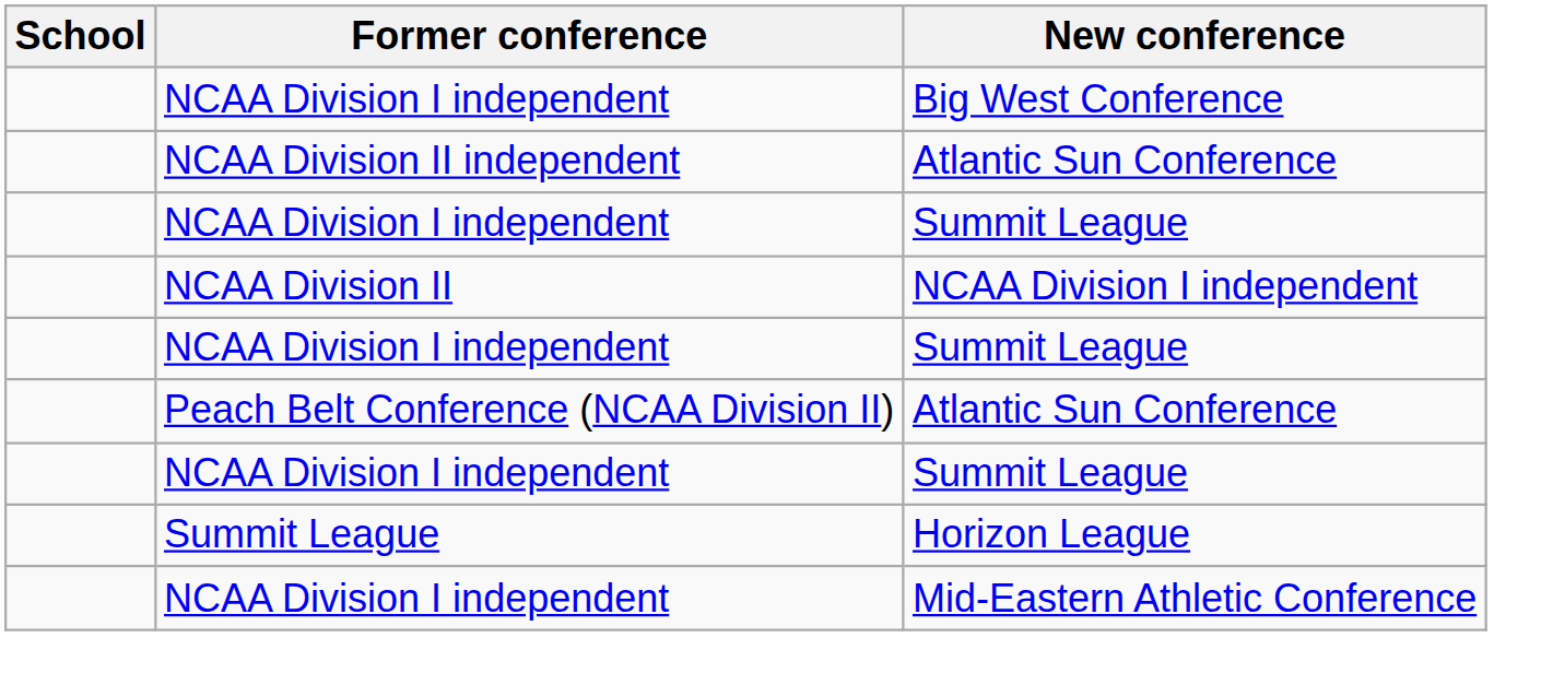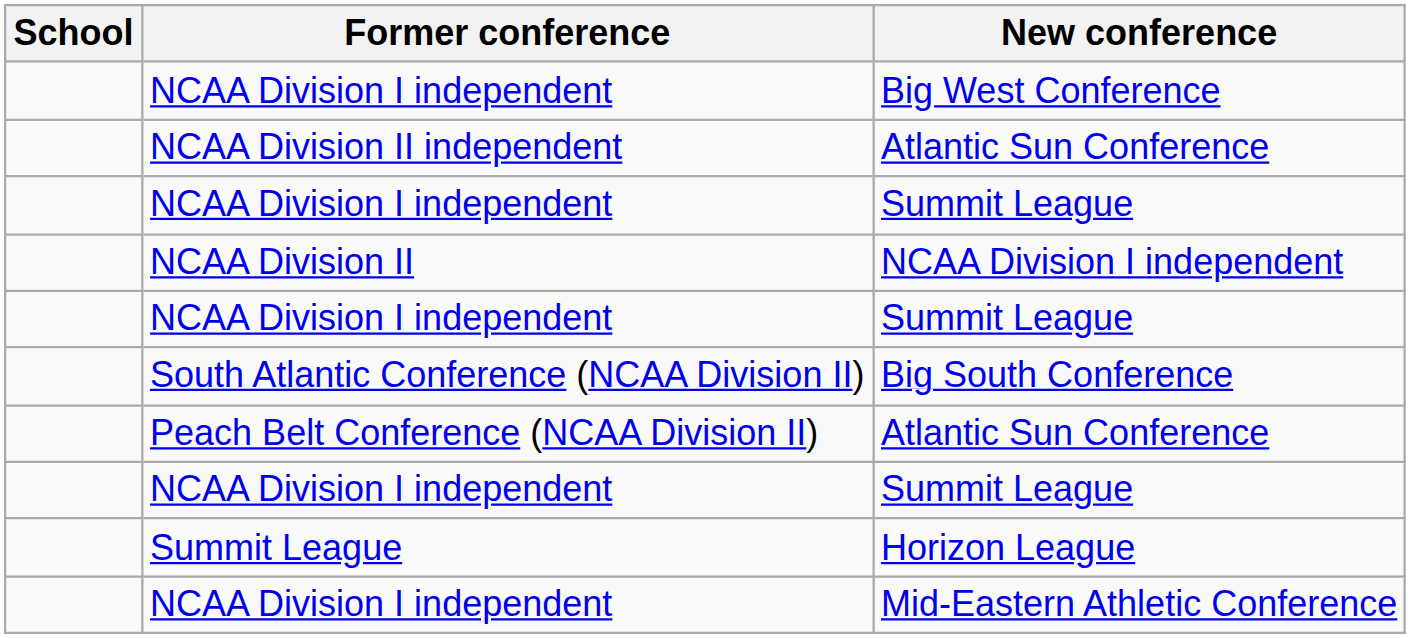 <table class="wikitable sortable">
 <tr>
 <th>School</th>
 <th>Former conference</th>
 <th>New conference</th>
 </tr>
 <tr>
 <td></td>
 <td><a href='#'>NCAA Division I independent</a></td>
 <td><a href='#'>Big West Conference</a></td>
 </tr>
 <tr>
 <td></td>
 <td><a href='#'>NCAA Division II independent</a></td>
 <td><a href='#'>Atlantic Sun Conference</a></td>
 </tr>
 <tr>
 <td></td>
 <td><a href='#'>NCAA Division I independent</a></td>
 <td><a href='#'>Summit League</a></td>
 </tr>
 <tr>
 <td></td>
 <td><a href='#'>NCAA Division II</a></td>
 <td><a href='#'>NCAA Division I independent</a></td>
 </tr>
 <tr>
 <td></td>
 <td><a href='#'>NCAA Division I independent</a></td>
 <td><a href='#'>Summit League</a></td>
 </tr>
 <tr>
 <td></td>
+<td><a href='#'>South Atlantic Conference</a> (<a href='#'>NCAA Division II</a>)</td>
+<td><a href='#'>Big South Conference</a></td>
+</tr>
+<tr>
+<td></td>
 <td><a href='#'>Peach Belt Conference</a> (<a href='#'>NCAA Division II</a>)</td>
 <td><a href='#'>Atlantic Sun Conference</a></td>
 </tr>
 <tr>
 <td></td>
 <td><a href='#'>NCAA Division I independent</a></td>
 <td><a href='#'>Summit League</a></td>
 </tr>
 <tr>
 <td></td>
 <td><a href='#'>Summit League</a></td>
 <td><a href='#'>Horizon League</a></td>
 </tr>
 <tr>
 <td></td>
 <td><a href='#'>NCAA Division I independent</a></td>
 <td><a href='#'>Mid-Eastern Athletic Conference</a></td>
 </tr>
 </table>
